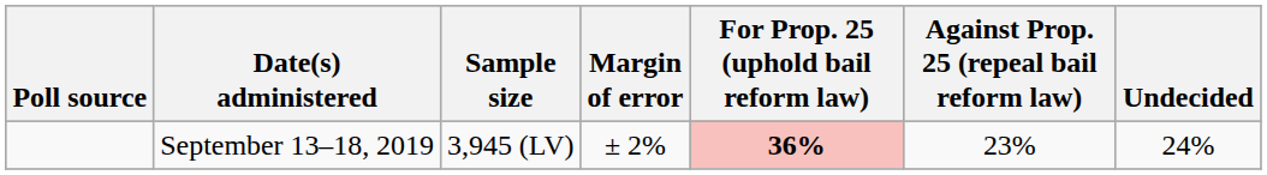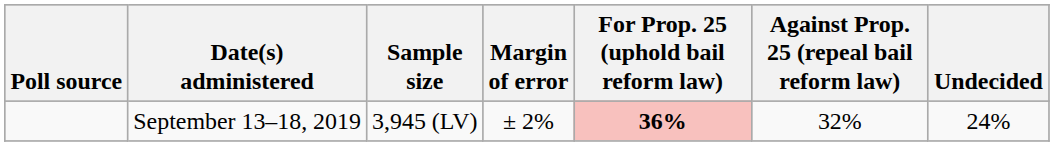 <table class="wikitable" style="font-size:90%;text-align:center;">
 <tr valign=bottom>
 <th>Poll source</th>
 <th>Date(s)<br>administered</th>
 <th>Sample<br>size</th>
 <th>Margin<br>of error</th>
 <th style="width:100px;">For Prop. 25 (uphold bail reform law)</th>
 <th style="width:100px;">Against Prop. 25 (repeal bail reform law)</th>
 <th>Undecided</th>
 </tr>
 <tr>
 <td style="text-align:left;"></td>
 <td>September 13–18, 2019</td>
 <td>3,945 (LV)</td>
 <td>± 2%</td>
 <td style="background: rgb(248, 193, 190);"><strong>36%</strong></td>
-<td>23%</td>
+<td>32%</td>
 <td>24%</td>
 </tr>
 </table>
